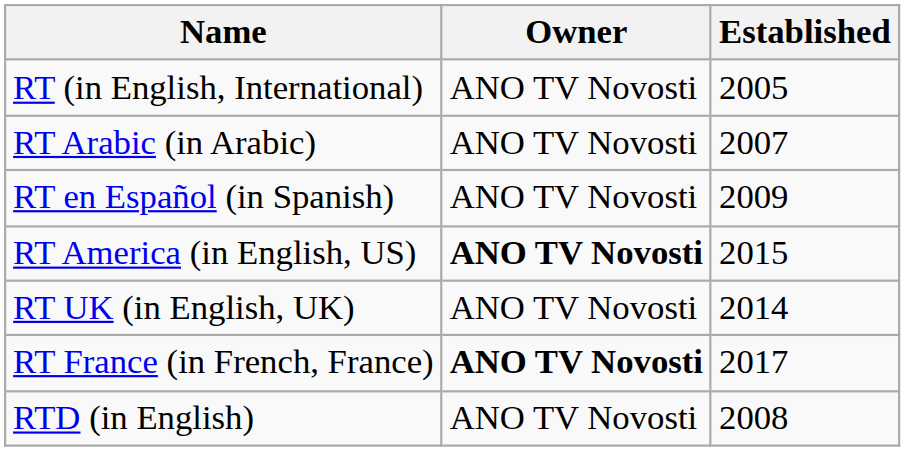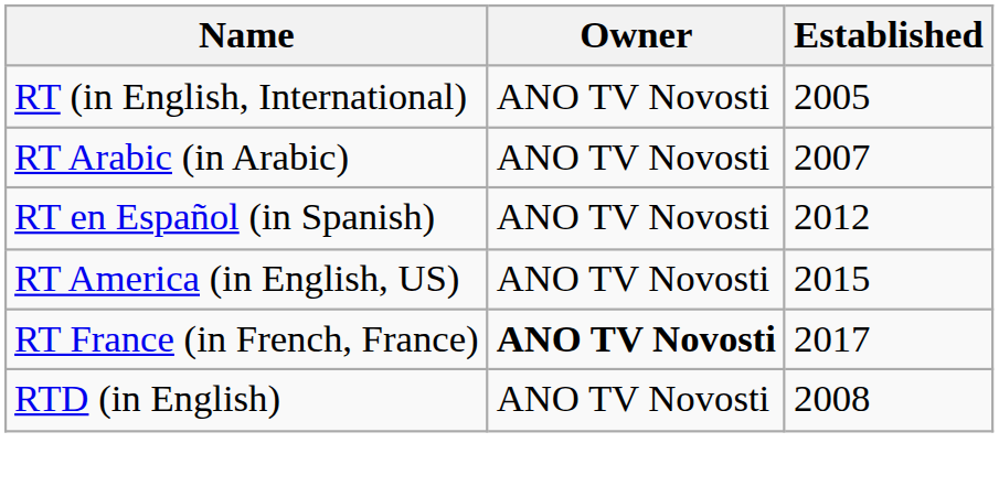 <table class="wikitable sortable">
 <tr>
 <th>Name</th>
 <th>Owner</th>
 <th>Established</th>
 </tr>
 <tr>
 <td><a href='#'>RT</a> (in English, International)</td>
 <td>ANO TV Novosti</td>
 <td>2005</td>
 </tr>
 <tr>
 <td><a href='#'>RT Arabic</a> (in Arabic)</td>
 <td>ANO TV Novosti</td>
 <td>2007</td>
 </tr>
 <tr>
 <td><a href='#'>RT en Español</a> (in Spanish)</td>
 <td>ANO TV Novosti</td>
-<td>2009</td>
+<td>2012</td>
 </tr>
 <tr>
 <td><a href='#'>RT America</a> (in English, US)</td>
-<td><strong>ANO TV Novosti</strong></td>
+<td>ANO TV Novosti</td>
 <td>2015</td>
-</tr>
-<tr>
-<td><a href='#'>RT UK</a> (in English, UK)</td>
-<td>ANO TV Novosti</td>
-<td>2014</td>
 </tr>
 <tr>
 <td><a href='#'>RT France</a> (in French, France)</td>
 <td><strong>ANO TV Novosti</strong></td>
 <td>2017</td>
 </tr>
 <tr>
 <td><a href='#'>RTD</a> (in English)</td>
 <td>ANO TV Novosti</td>
 <td>2008</td>
 </tr>
 </table>
